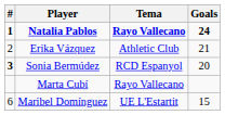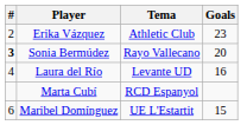 <table class="wikitable" style="text-align: center;">
 <tr style="background:#eeeeee;">
 <th>#</th>
 <th>Player</th>
 <th>Tema</th>
 <th>Goals</th>
 </tr>
 <tr>
-<td><strong>1</strong></td>
-<td> <strong><a href='#'>Natalia Pablos</a></strong></td>
-<td><strong><a href='#'>Rayo Vallecano</a></strong></td>
-<td align="center"><strong>24</strong></td>
-</tr>
-<tr>
 <td>2</td>
 <td> <a href='#'>Erika Vázquez</a></td>
 <td><a href='#'>Athletic Club</a></td>
-<td align="center">21</td>
+<td align="center">23</td>
 </tr>
 <tr>
 <td><strong>3</strong></td>
 <td> <a href='#'>Sonia Bermúdez</a></td>
-<td><a href='#'>RCD Espanyol</a></td>
+<td><a href='#'>Rayo Vallecano</a></td>
 <td align="center">20</td>
+</tr>
+<tr>
+<td>4</td>
+<td> <a href='#'>Laura del Río</a></td>
+<td><a href='#'>Levante UD</a></td>
+<td align="center">16</td>
 </tr>
 <tr>
 <td></td>
 <td> <a href='#'>Marta Cubí</a></td>
-<td><a href='#'>Rayo Vallecano</a></td>
+<td><a href='#'>RCD Espanyol</a></td>
 <td></td>
 </tr>
 <tr>
 <td>6</td>
 <td> <a href='#'>Maribel Domínguez</a></td>
 <td><a href='#'>UE L'Estartit</a></td>
 <td align="center">15</td>
 </tr>
 </table>
